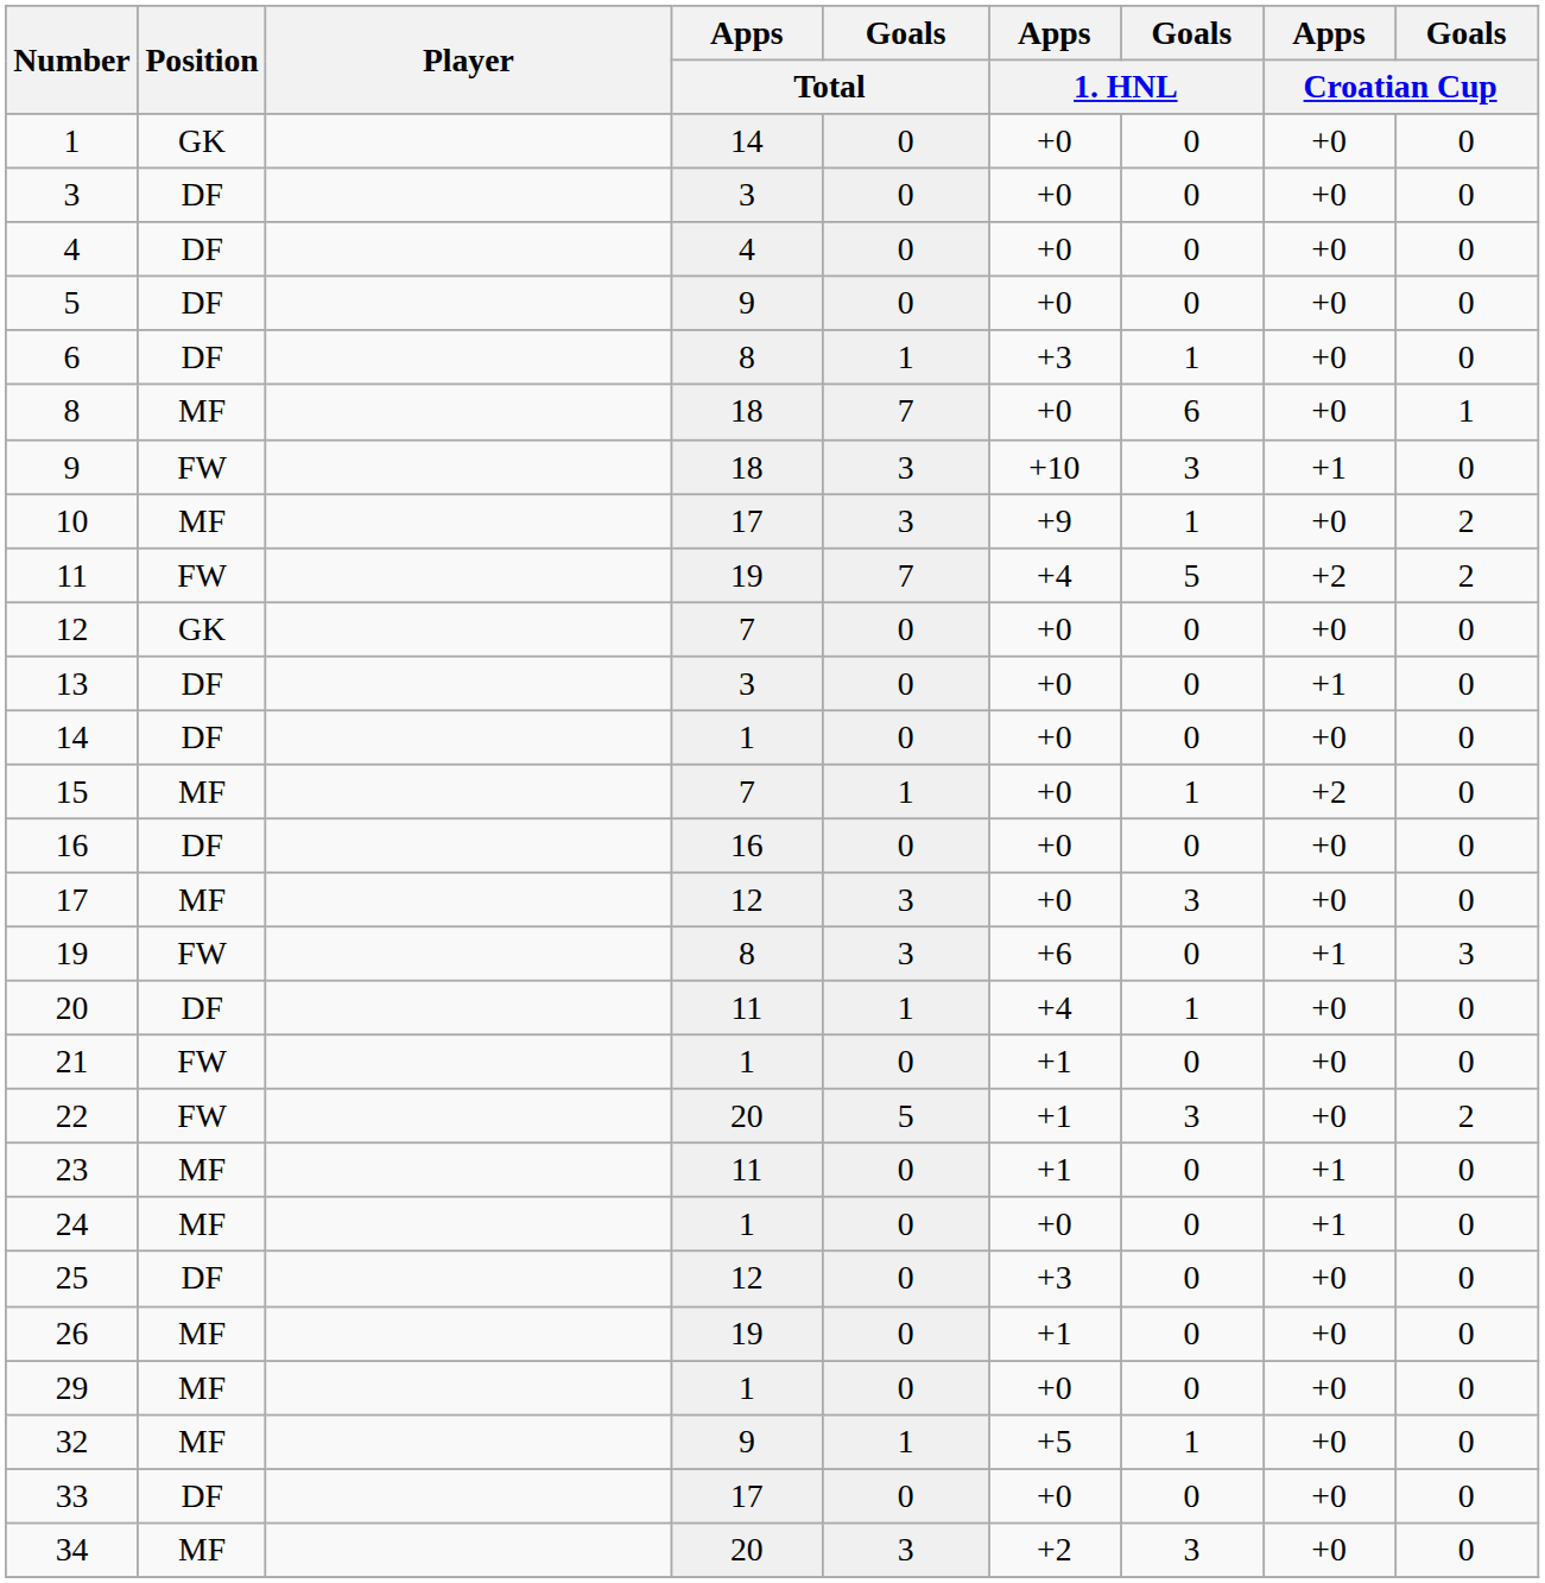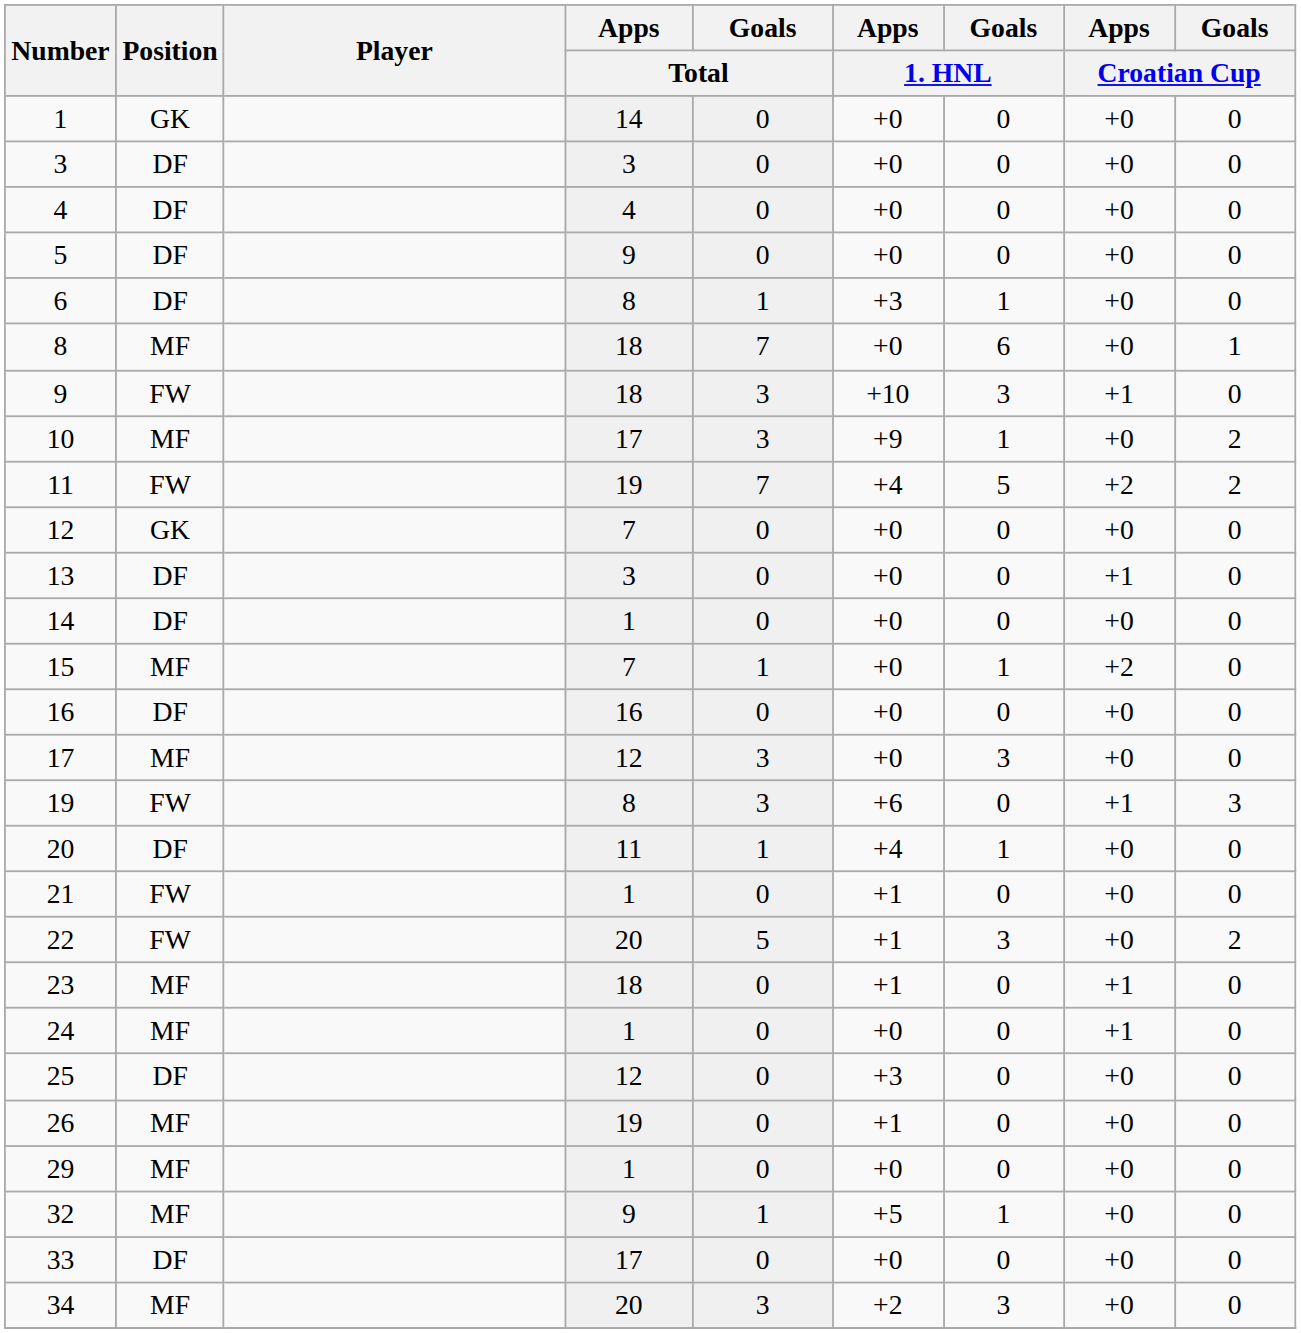 <table class="wikitable sortable" style="font-size: 95%; text-align: center;">
 <tr>
 <th width=40  rowspan="2" align="center">Number</th>
 <th width=40  rowspan="2" align="center">Position</th>
 <th width=180 rowspan="2" align="center">Player</th>
 <th>Apps</th>
 <th>Goals</th>
 <th>Apps</th>
 <th>Goals</th>
 <th>Apps</th>
 <th>Goals</th>
 </tr>
 <tr>
 <th class="unsortable" width=140 colspan="2" align="center">Total</th>
 <th class="unsortable" width=120 colspan="2" align="center"><a href='#'>1. HNL</a></th>
 <th class="unsortable" width=120 colspan="2" align="center"><a href='#'>Croatian Cup</a></th>
 </tr>
 <tr>
 <td>1</td>
 <td>GK</td>
 <td style="text-align:left;"> </td>
 <td style="background: #F0F0F0">14</td>
 <td style="background: #F0F0F0">0</td>
 <td>+0</td>
 <td>0</td>
 <td>+0</td>
 <td>0</td>
 </tr>
 <tr>
 <td>3</td>
 <td>DF</td>
 <td style="text-align:left;"> </td>
 <td style="background: #F0F0F0">3</td>
 <td style="background: #F0F0F0">0</td>
 <td>+0</td>
 <td>0</td>
 <td>+0</td>
 <td>0</td>
 </tr>
 <tr>
 <td>4</td>
 <td>DF</td>
 <td style="text-align:left;"> </td>
 <td style="background: #F0F0F0">4</td>
 <td style="background: #F0F0F0">0</td>
 <td>+0</td>
 <td>0</td>
 <td>+0</td>
 <td>0</td>
 </tr>
 <tr>
 <td>5</td>
 <td>DF</td>
 <td style="text-align:left;"> </td>
 <td style="background: #F0F0F0">9</td>
 <td style="background: #F0F0F0">0</td>
 <td>+0</td>
 <td>0</td>
 <td>+0</td>
 <td>0</td>
 </tr>
 <tr>
 <td>6</td>
 <td>DF</td>
 <td style="text-align:left;"> </td>
 <td style="background: #F0F0F0">8</td>
 <td style="background: #F0F0F0">1</td>
 <td>+3</td>
 <td>1</td>
 <td>+0</td>
 <td>0</td>
 </tr>
 <tr>
 <td>8</td>
 <td>MF</td>
 <td style="text-align:left;"> </td>
 <td style="background: #F0F0F0">18</td>
 <td style="background: #F0F0F0">7</td>
 <td>+0</td>
 <td>6</td>
 <td>+0</td>
 <td>1</td>
 </tr>
 <tr>
 <td>9</td>
 <td>FW</td>
 <td style="text-align:left;"> </td>
 <td style="background: #F0F0F0">18</td>
 <td style="background: #F0F0F0">3</td>
 <td>+10</td>
 <td>3</td>
 <td>+1</td>
 <td>0</td>
 </tr>
 <tr>
 <td>10</td>
 <td>MF</td>
 <td style="text-align:left;"> </td>
 <td style="background: #F0F0F0">17</td>
 <td style="background: #F0F0F0">3</td>
 <td>+9</td>
 <td>1</td>
 <td>+0</td>
 <td>2</td>
 </tr>
 <tr>
 <td>11</td>
 <td>FW</td>
 <td style="text-align:left;"> </td>
 <td style="background: #F0F0F0">19</td>
 <td style="background: #F0F0F0">7</td>
 <td>+4</td>
 <td>5</td>
 <td>+2</td>
 <td>2</td>
 </tr>
 <tr>
 <td>12</td>
 <td>GK</td>
 <td style="text-align:left;"> </td>
 <td style="background: #F0F0F0">7</td>
 <td style="background: #F0F0F0">0</td>
 <td>+0</td>
 <td>0</td>
 <td>+0</td>
 <td>0</td>
 </tr>
 <tr>
 <td>13</td>
 <td>DF</td>
 <td style="text-align:left;"> </td>
 <td style="background: #F0F0F0">3</td>
 <td style="background: #F0F0F0">0</td>
 <td>+0</td>
 <td>0</td>
 <td>+1</td>
 <td>0</td>
 </tr>
 <tr>
 <td>14</td>
 <td>DF</td>
 <td style="text-align:left;"> </td>
 <td style="background: #F0F0F0">1</td>
 <td style="background: #F0F0F0">0</td>
 <td>+0</td>
 <td>0</td>
 <td>+0</td>
 <td>0</td>
 </tr>
 <tr>
 <td>15</td>
 <td>MF</td>
 <td style="text-align:left;"> </td>
 <td style="background: #F0F0F0">7</td>
 <td style="background: #F0F0F0">1</td>
 <td>+0</td>
 <td>1</td>
 <td>+2</td>
 <td>0</td>
 </tr>
 <tr>
 <td>16</td>
 <td>DF</td>
 <td style="text-align:left;"> </td>
 <td style="background: #F0F0F0">16</td>
 <td style="background: #F0F0F0">0</td>
 <td>+0</td>
 <td>0</td>
 <td>+0</td>
 <td>0</td>
 </tr>
 <tr>
 <td>17</td>
 <td>MF</td>
 <td style="text-align:left;"> </td>
 <td style="background: #F0F0F0">12</td>
 <td style="background: #F0F0F0">3</td>
 <td>+0</td>
 <td>3</td>
 <td>+0</td>
 <td>0</td>
 </tr>
 <tr>
 <td>19</td>
 <td>FW</td>
 <td style="text-align:left;"> </td>
 <td style="background: #F0F0F0">8</td>
 <td style="background: #F0F0F0">3</td>
 <td>+6</td>
 <td>0</td>
 <td>+1</td>
 <td>3</td>
 </tr>
 <tr>
 <td>20</td>
 <td>DF</td>
 <td style="text-align:left;"> </td>
 <td style="background: #F0F0F0">11</td>
 <td style="background: #F0F0F0">1</td>
 <td>+4</td>
 <td>1</td>
 <td>+0</td>
 <td>0</td>
 </tr>
 <tr>
 <td>21</td>
 <td>FW</td>
 <td style="text-align:left;"> </td>
 <td style="background: #F0F0F0">1</td>
 <td style="background: #F0F0F0">0</td>
 <td>+1</td>
 <td>0</td>
 <td>+0</td>
 <td>0</td>
 </tr>
 <tr>
 <td>22</td>
 <td>FW</td>
 <td style="text-align:left;"> </td>
 <td style="background: #F0F0F0">20</td>
 <td style="background: #F0F0F0">5</td>
 <td>+1</td>
 <td>3</td>
 <td>+0</td>
 <td>2</td>
 </tr>
 <tr>
 <td>23</td>
 <td>MF</td>
 <td style="text-align:left;"> </td>
-<td style="background: #F0F0F0">11</td>
+<td style="background: #F0F0F0">18</td>
 <td style="background: #F0F0F0">0</td>
 <td>+1</td>
 <td>0</td>
 <td>+1</td>
 <td>0</td>
 </tr>
 <tr>
 <td>24</td>
 <td>MF</td>
 <td style="text-align:left;"> </td>
 <td style="background: #F0F0F0">1</td>
 <td style="background: #F0F0F0">0</td>
 <td>+0</td>
 <td>0</td>
 <td>+1</td>
 <td>0</td>
 </tr>
 <tr>
 <td>25</td>
 <td>DF</td>
 <td style="text-align:left;"> </td>
 <td style="background: #F0F0F0">12</td>
 <td style="background: #F0F0F0">0</td>
 <td>+3</td>
 <td>0</td>
 <td>+0</td>
 <td>0</td>
 </tr>
 <tr>
 <td>26</td>
 <td>MF</td>
 <td style="text-align:left;"> </td>
 <td style="background: #F0F0F0">19</td>
 <td style="background: #F0F0F0">0</td>
 <td>+1</td>
 <td>0</td>
 <td>+0</td>
 <td>0</td>
 </tr>
 <tr>
 <td>29</td>
 <td>MF</td>
 <td style="text-align:left;"> </td>
 <td style="background: #F0F0F0">1</td>
 <td style="background: #F0F0F0">0</td>
 <td>+0</td>
 <td>0</td>
 <td>+0</td>
 <td>0</td>
 </tr>
 <tr>
 <td>32</td>
 <td>MF</td>
 <td style="text-align:left;"> </td>
 <td style="background: #F0F0F0">9</td>
 <td style="background: #F0F0F0">1</td>
 <td>+5</td>
 <td>1</td>
 <td>+0</td>
 <td>0</td>
 </tr>
 <tr>
 <td>33</td>
 <td>DF</td>
 <td style="text-align:left;"> </td>
 <td style="background: #F0F0F0">17</td>
 <td style="background: #F0F0F0">0</td>
 <td>+0</td>
 <td>0</td>
 <td>+0</td>
 <td>0</td>
 </tr>
 <tr>
 <td>34</td>
 <td>MF</td>
 <td style="text-align:left;"> </td>
 <td style="background: #F0F0F0">20</td>
 <td style="background: #F0F0F0">3</td>
 <td>+2</td>
 <td>3</td>
 <td>+0</td>
 <td>0</td>
 </tr>
 <tr>
 </tr>
 </table>
